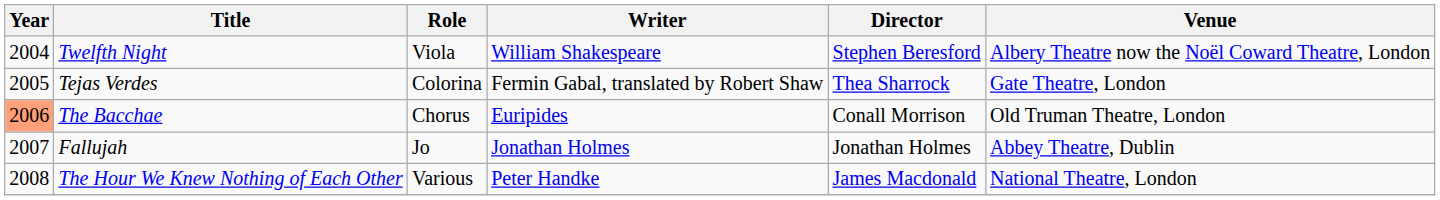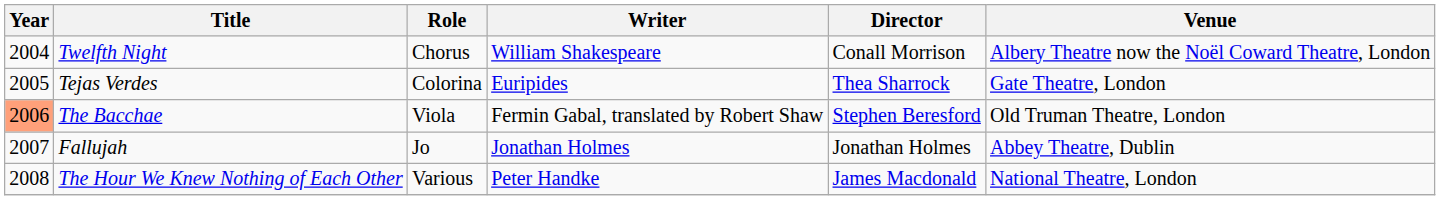 <table class="wikitable sortable">
 <tr>
 <th>Year</th>
 <th>Title</th>
 <th>Role</th>
 <th>Writer</th>
 <th>Director</th>
 <th>Venue</th>
 </tr>
 <tr>
 <td>2004</td>
 <td><em><a href='#'>Twelfth Night</a></em></td>
-<td>Viola</td>
+<td>Chorus</td>
 <td><a href='#'>William Shakespeare</a></td>
-<td><a href='#'>Stephen Beresford</a></td>
+<td>Conall Morrison</td>
 <td><a href='#'>Albery Theatre</a> now the <a href='#'>Noël Coward Theatre</a>, London</td>
 </tr>
 <tr>
 <td>2005</td>
 <td><em>Tejas Verdes</em></td>
 <td>Colorina</td>
-<td>Fermin Gabal, translated by Robert Shaw</td>
+<td><a href='#'>Euripides</a></td>
 <td><a href='#'>Thea Sharrock</a></td>
 <td><a href='#'>Gate Theatre</a>, London</td>
 </tr>
 <tr>
 <td style="background: lightsalmon;">2006</td>
 <td><em><a href='#'>The Bacchae</a></em></td>
-<td>Chorus</td>
-<td><a href='#'>Euripides</a></td>
-<td>Conall Morrison</td>
+<td>Viola</td>
+<td>Fermin Gabal, translated by Robert Shaw</td>
+<td><a href='#'>Stephen Beresford</a></td>
 <td>Old Truman Theatre, London</td>
 </tr>
 <tr>
 <td>2007</td>
 <td><em>Fallujah</em></td>
 <td>Jo</td>
 <td><a href='#'>Jonathan Holmes</a></td>
 <td>Jonathan Holmes</td>
 <td><a href='#'>Abbey Theatre</a>, Dublin</td>
 </tr>
 <tr>
 <td>2008</td>
 <td><em><a href='#'>The Hour We Knew Nothing of Each Other</a></em></td>
 <td>Various</td>
 <td><a href='#'>Peter Handke</a></td>
 <td><a href='#'>James Macdonald</a></td>
 <td><a href='#'>National Theatre</a>, London</td>
 </tr>
 <tr>
 </tr>
 </table>
